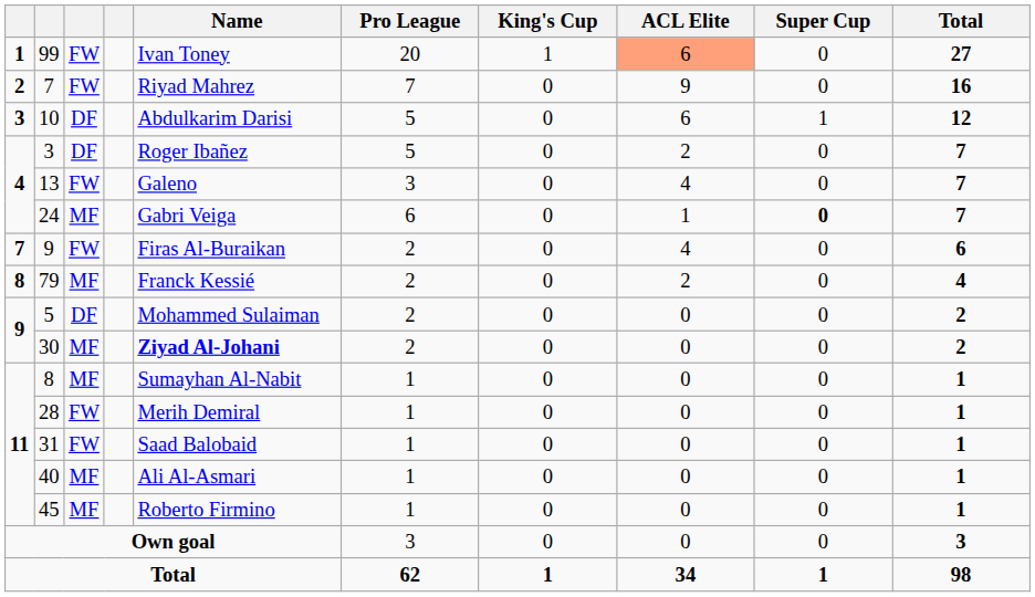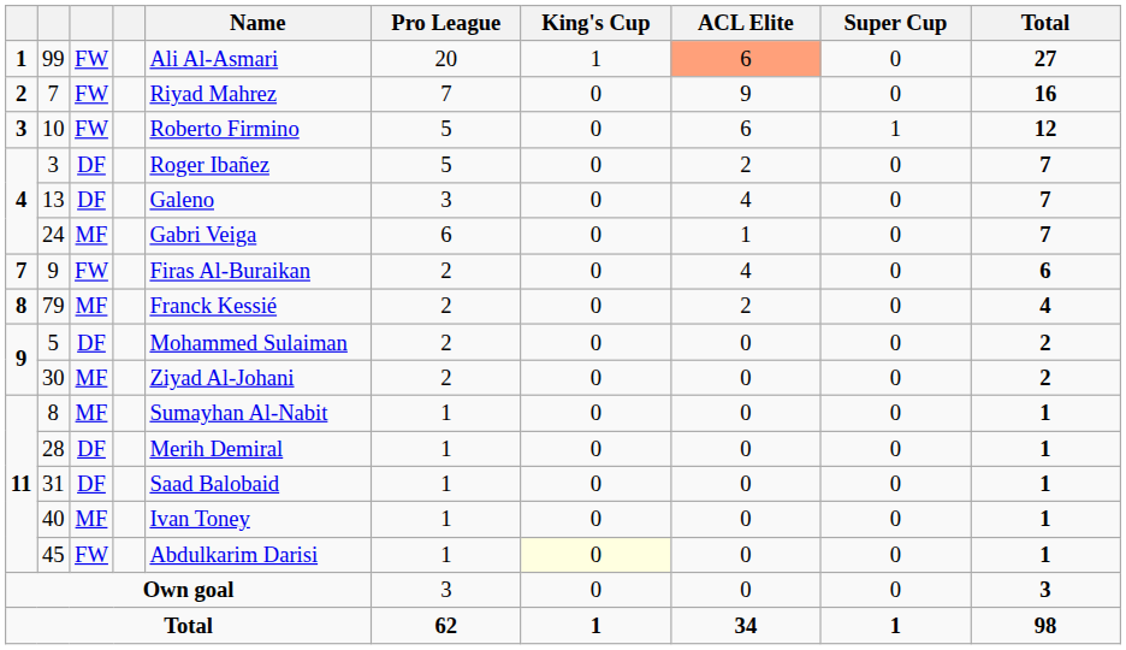 <table class="wikitable" style="text-align:center">
 <tr>
 <th width=15></th>
 <th width=15></th>
 <th width=15></th>
 <th width=15></th>
 <th width=155>Name</th>
 <th width=100>Pro League</th>
 <th width=100>King's Cup</th>
 <th width=100>ACL Elite</th>
 <th width=100>Super Cup</th>
 <th width=100>Total</th>
 </tr>
 <tr>
 <td><strong>1</strong></td>
 <td>99</td>
 <td><a href='#'>FW</a></td>
 <td></td>
-<td align=left><a href='#'>Ivan Toney</a></td>
+<td align=left><a href='#'>Ali Al-Asmari</a></td>
 <td>20</td>
 <td>1</td>
 <td style="background: lightsalmon;">6</td>
 <td>0</td>
 <td><strong>27</strong></td>
 </tr>
 <tr>
 <td><strong>2</strong></td>
 <td>7</td>
 <td><a href='#'>FW</a></td>
 <td></td>
 <td align=left><a href='#'>Riyad Mahrez</a></td>
 <td>7</td>
 <td>0</td>
 <td>9</td>
 <td>0</td>
 <td><strong>16</strong></td>
 </tr>
 <tr>
 <td><strong>3</strong></td>
 <td>10</td>
-<td><a href='#'>DF</a></td>
+<td><a href='#'>FW</a></td>
 <td></td>
-<td align=left><a href='#'>Abdulkarim Darisi</a></td>
+<td align=left><a href='#'>Roberto Firmino</a></td>
 <td>5</td>
 <td>0</td>
 <td>6</td>
 <td>1</td>
 <td><strong>12</strong></td>
 </tr>
 <tr>
 <td rowspan=3><strong>4</strong></td>
 <td>3</td>
 <td><a href='#'>DF</a></td>
 <td></td>
 <td align=left><a href='#'>Roger Ibañez</a></td>
 <td>5</td>
 <td>0</td>
 <td>2</td>
 <td>0</td>
 <td><strong>7</strong></td>
 </tr>
 <tr>
 <td>13</td>
-<td><a href='#'>FW</a></td>
+<td><a href='#'>DF</a></td>
 <td></td>
 <td align=left><a href='#'>Galeno</a></td>
 <td>3</td>
 <td>0</td>
 <td>4</td>
 <td>0</td>
 <td><strong>7</strong></td>
 </tr>
 <tr>
 <td>24</td>
 <td><a href='#'>MF</a></td>
 <td></td>
 <td align=left><a href='#'>Gabri Veiga</a></td>
 <td>6</td>
 <td>0</td>
 <td>1</td>
-<td><strong>0</strong></td>
+<td>0</td>
 <td><strong>7</strong></td>
 </tr>
 <tr>
 <td><strong>7</strong></td>
 <td>9</td>
 <td><a href='#'>FW</a></td>
 <td></td>
 <td align=left><a href='#'>Firas Al-Buraikan</a></td>
 <td>2</td>
 <td>0</td>
 <td>4</td>
 <td>0</td>
 <td><strong>6</strong></td>
 </tr>
 <tr>
 <td><strong>8</strong></td>
 <td>79</td>
 <td><a href='#'>MF</a></td>
 <td></td>
 <td align=left><a href='#'>Franck Kessié</a></td>
 <td>2</td>
 <td>0</td>
 <td>2</td>
 <td>0</td>
 <td><strong>4</strong></td>
 </tr>
 <tr>
 <td rowspan=2><strong>9</strong></td>
 <td>5</td>
 <td><a href='#'>DF</a></td>
 <td></td>
 <td align=left><a href='#'>Mohammed Sulaiman</a></td>
 <td>2</td>
 <td>0</td>
 <td>0</td>
 <td>0</td>
 <td><strong>2</strong></td>
 </tr>
 <tr>
 <td>30</td>
 <td><a href='#'>MF</a></td>
 <td></td>
-<td align=left><strong><a href='#'>Ziyad Al-Johani</a></strong></td>
+<td align=left><a href='#'>Ziyad Al-Johani</a></td>
 <td>2</td>
 <td>0</td>
 <td>0</td>
 <td>0</td>
 <td><strong>2</strong></td>
 </tr>
 <tr>
 <td rowspan=5><strong>11</strong></td>
 <td>8</td>
 <td><a href='#'>MF</a></td>
 <td></td>
 <td align=left><a href='#'>Sumayhan Al-Nabit</a></td>
 <td>1</td>
 <td>0</td>
 <td>0</td>
 <td>0</td>
 <td><strong>1</strong></td>
 </tr>
 <tr>
 <td>28</td>
-<td><a href='#'>FW</a></td>
+<td><a href='#'>DF</a></td>
 <td></td>
 <td align=left><a href='#'>Merih Demiral</a></td>
 <td>1</td>
 <td>0</td>
 <td>0</td>
 <td>0</td>
 <td><strong>1</strong></td>
 </tr>
 <tr>
 <td>31</td>
-<td><a href='#'>FW</a></td>
+<td><a href='#'>DF</a></td>
 <td></td>
 <td align=left><a href='#'>Saad Balobaid</a></td>
 <td>1</td>
 <td>0</td>
 <td>0</td>
 <td>0</td>
 <td><strong>1</strong></td>
 </tr>
 <tr>
 <td>40</td>
 <td><a href='#'>MF</a></td>
 <td></td>
-<td align=left><a href='#'>Ali Al-Asmari</a></td>
+<td align=left><a href='#'>Ivan Toney</a></td>
 <td>1</td>
 <td>0</td>
 <td>0</td>
 <td>0</td>
 <td><strong>1</strong></td>
 </tr>
 <tr>
 <td>45</td>
-<td><a href='#'>MF</a></td>
+<td><a href='#'>FW</a></td>
 <td></td>
-<td align=left><a href='#'>Roberto Firmino</a></td>
+<td align=left><a href='#'>Abdulkarim Darisi</a></td>
 <td>1</td>
-<td>0</td>
+<td style="background: lightyellow;">0</td>
 <td>0</td>
 <td>0</td>
 <td><strong>1</strong></td>
 </tr>
 <tr>
 <td colspan=5><strong>Own goal</strong></td>
 <td>3</td>
 <td>0</td>
 <td>0</td>
 <td>0</td>
 <td><strong>3</strong></td>
 </tr>
 <tr>
 <td colspan=5><strong>Total</strong></td>
 <td><strong>62</strong></td>
 <td><strong>1</strong></td>
 <td><strong>34</strong></td>
 <td><strong>1</strong></td>
 <td><strong>98</strong></td>
 </tr>
 </table>
